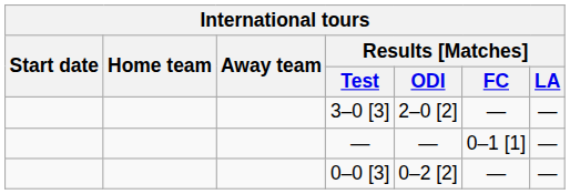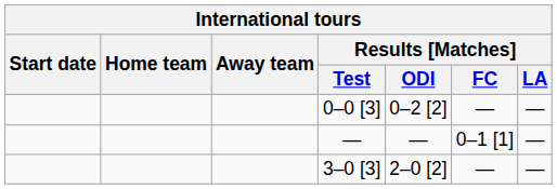 <table class="wikitable">
 <tr>
 <th colspan="7">International tours</th>
 </tr>
 <tr>
 <th rowspan="2">Start date</th>
 <th rowspan="2">Home team</th>
 <th rowspan="2">Away team</th>
 <th colspan="4">Results [Matches]</th>
 </tr>
 <tr>
 <th><a href='#'>Test</a></th>
 <th><a href='#'>ODI</a></th>
 <th><a href='#'>FC</a></th>
 <th><a href='#'>LA</a></th>
 </tr>
 <tr>
 <td><a href='#'></a></td>
 <td></td>
 <td></td>
-<td>3–0 [3]</td>
-<td>2–0 [2]</td>
+<td>0–0 [3]</td>
+<td>0–2 [2]</td>
 <td ; style="text-align:center">—</td>
 <td ; style="text-align:center">—</td>
 </tr>
 <tr>
 <td><a href='#'></a></td>
 <td></td>
 <td></td>
 <td ; style="text-align:center">—</td>
 <td ; style="text-align:center">—</td>
 <td>0–1 [1]</td>
 <td ; style="text-align:center">—</td>
 </tr>
 <tr>
 <td><a href='#'></a></td>
 <td></td>
 <td></td>
-<td>0–0 [3]</td>
-<td>0–2 [2]</td>
+<td>3–0 [3]</td>
+<td>2–0 [2]</td>
 <td ; style="text-align:center">—</td>
 <td ; style="text-align:center">—</td>
 </tr>
 </table>
